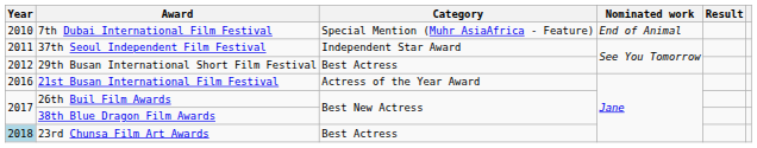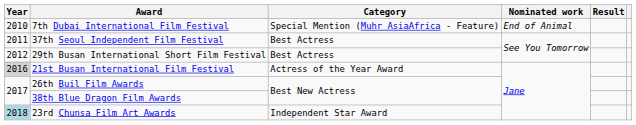 <table class="wikitable sortable">
 <tr>
 <th>Year</th>
 <th>Award</th>
 <th>Category</th>
 <th>Nominated work</th>
 <th>Result</th>
 <th></th>
 </tr>
 <tr>
 <td>2010</td>
 <td>7th <a href='#'>Dubai International Film Festival</a></td>
 <td>Special Mention (<a href='#'>Muhr AsiaAfrica</a> - Feature)</td>
 <td><em>End of Animal</em></td>
 <td></td>
 <td style="text-align:center"></td>
 </tr>
 <tr>
 <td>2011</td>
 <td>37th <a href='#'>Seoul Independent Film Festival</a></td>
-<td>Independent Star Award</td>
+<td>Best Actress</td>
 <td rowspan="2"><em>See You Tomorrow</em></td>
 <td></td>
 <td style="text-align:center"></td>
 </tr>
 <tr>
 <td>2012</td>
 <td>29th Busan International Short Film Festival</td>
 <td>Best Actress</td>
 <td></td>
 <td style="text-align:center"></td>
 </tr>
 <tr>
-<td>2016</td>
+<td style="background: lightgrey;">2016</td>
 <td><a href='#'>21st Busan International Film Festival</a></td>
 <td>Actress of the Year Award</td>
 <td rowspan="4"><em><a href='#'>Jane</a></em></td>
 <td></td>
 <td style="text-align:center"></td>
 </tr>
 <tr>
 <td rowspan="2">2017</td>
 <td>26th <a href='#'>Buil Film Awards</a></td>
 <td rowspan="2">Best New Actress</td>
 <td></td>
 <td style="text-align:center"></td>
 </tr>
 <tr>
 <td><a href='#'>38th Blue Dragon Film Awards</a></td>
 <td></td>
 <td style="text-align:center"></td>
 </tr>
 <tr>
 <td style="background: lightblue;">2018</td>
 <td>23rd <a href='#'>Chunsa Film Art Awards</a></td>
-<td>Best Actress</td>
+<td>Independent Star Award</td>
 <td></td>
 <td style="text-align:center"></td>
 </tr>
 </table>
